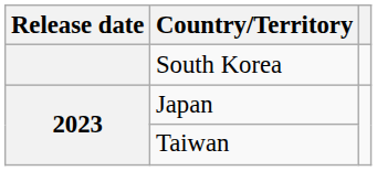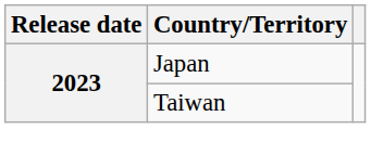 <table class="wikitable plainrowheaders sortable">
 <tr>
 <th scope="col">Release date</th>
 <th scope="col">Country/Territory</th>
 <th scope="col"></th>
-</tr>
-<tr>
-<th scope="row"></th>
-<td>South Korea</td>
-<td style="text-align:center"></td>
 </tr>
 <tr>
 <th scope="row" rowspan="2">2023</th>
 <td>Japan</td>
 <td rowspan="2" style="text-align:center"></td>
 </tr>
 <tr>
 <td>Taiwan</td>
 </tr>
 </table>
